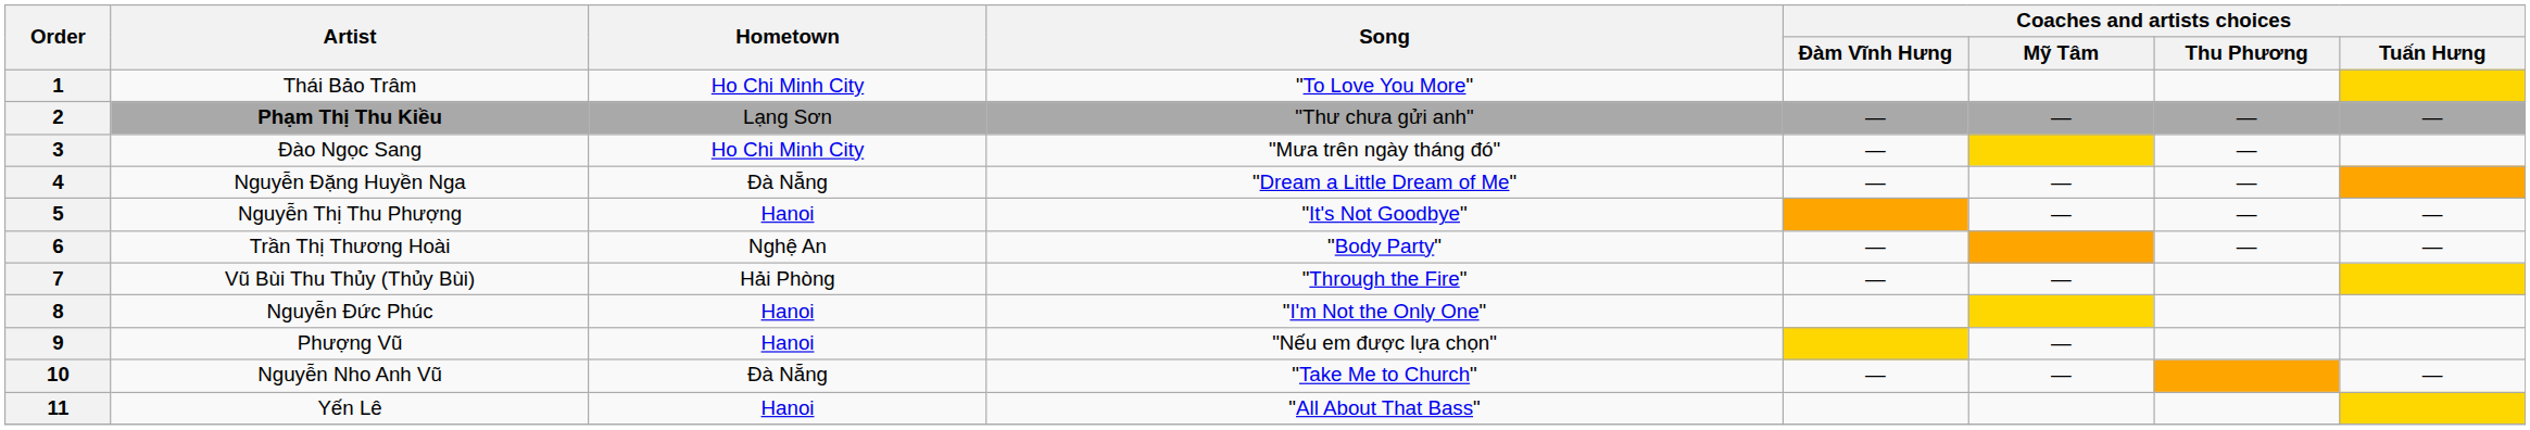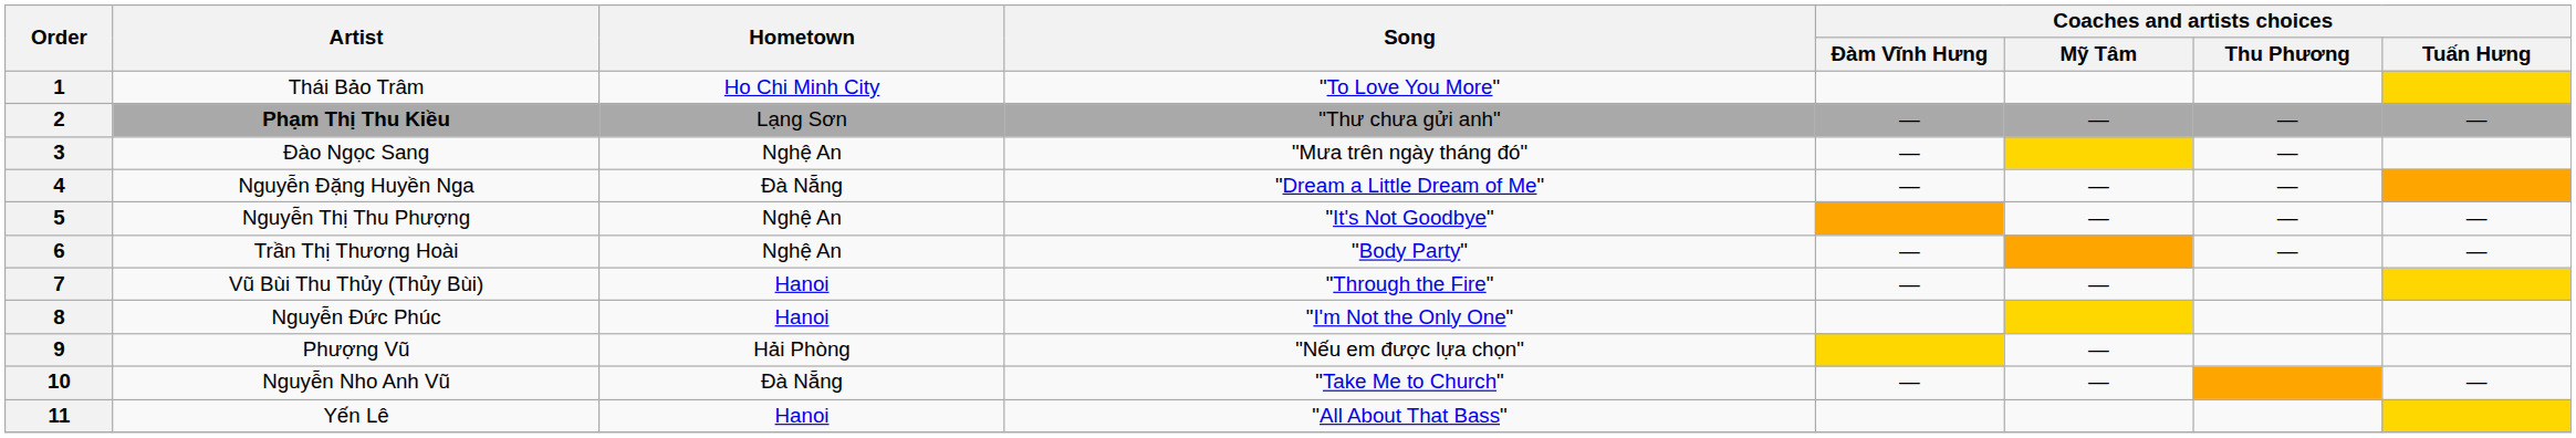 <table class="wikitable" style="text-align:center; width:100%;">
 <tr>
 <th scope="col" rowspan="2" style="width:04%;">Order</th>
 <th scope="col" rowspan="2" style="width:18%;">Artist</th>
 <th scope="col" rowspan="2" style="width:15%;">Hometown</th>
 <th scope="col" rowspan="2" style="width:30%;">Song</th>
 <th colspan="4" style="width:28%;">Coaches and artists choices</th>
 </tr>
 <tr>
 <th style="width:07%;">Đàm Vĩnh Hưng</th>
 <th style="width:07%;">Mỹ Tâm</th>
 <th style="width:07%;">Thu Phương</th>
 <th style="width:07%;">Tuấn Hưng</th>
 </tr>
 <tr>
 <th>1</th>
 <td>Thái Bảo Trâm</td>
 <td><a href='#'>Ho Chi Minh City</a></td>
 <td>"<a href='#'>To Love You More</a>"</td>
 <td style="text-align:center;"></td>
 <td style="text-align:center;"></td>
 <td style="text-align:center;"></td>
 <td style="background:gold;text-align:center;"></td>
 </tr>
 <tr>
 <th>2</th>
 <td style="background:darkgrey;"><strong>Phạm Thị Thu Kiều</strong></td>
 <td style="background:darkgrey;">Lạng Sơn</td>
 <td style="background:darkgrey;">"Thư chưa gửi anh"</td>
 <td style="background:darkgrey;text-align:center;">—</td>
 <td style="background:darkgrey;text-align:center;">—</td>
 <td style="background:darkgrey;text-align:center;">—</td>
 <td style="background:darkgrey;text-align:center;">—</td>
 </tr>
 <tr>
 <th>3</th>
 <td>Đào Ngọc Sang</td>
-<td><a href='#'>Ho Chi Minh City</a></td>
+<td>Nghệ An</td>
 <td>"Mưa trên ngày tháng đó"</td>
 <td align="center">—</td>
 <td style="background:gold;text-align:center;"></td>
 <td align="center">—</td>
 <td style="text-align:center;"></td>
 </tr>
 <tr>
 <th>4</th>
 <td>Nguyễn Đặng Huyền Nga</td>
 <td>Đà Nẵng</td>
 <td>"<a href='#'>Dream a Little Dream of Me</a>"</td>
 <td align="center">—</td>
 <td align="center">—</td>
 <td align="center">—</td>
 <td style="background:orange;text-align:center;"></td>
 </tr>
 <tr>
 <th>5</th>
 <td>Nguyễn Thị Thu Phượng</td>
-<td><a href='#'>Hanoi</a></td>
+<td>Nghệ An</td>
 <td>"<a href='#'>It's Not Goodbye</a>"</td>
 <td style="background:orange;text-align:center;"></td>
 <td align="center">—</td>
 <td align="center">—</td>
 <td align="center">—</td>
 </tr>
 <tr>
 <th>6</th>
 <td>Trần Thị Thương Hoài</td>
 <td>Nghệ An</td>
 <td>"<a href='#'>Body Party</a>"</td>
 <td align="center">—</td>
 <td style="background:orange;text-align:center;"></td>
 <td align="center">—</td>
 <td align="center">—</td>
 </tr>
 <tr>
 <th>7</th>
 <td>Vũ Bùi Thu Thủy (Thủy Bùi)</td>
-<td>Hải Phòng</td>
+<td><a href='#'>Hanoi</a></td>
 <td>"<a href='#'>Through the Fire</a>"</td>
 <td align="center">—</td>
 <td align="center">—</td>
 <td style="text-align:center;"></td>
 <td style="background:gold;text-align:center;"></td>
 </tr>
 <tr>
 <th>8</th>
 <td>Nguyễn Đức Phúc</td>
 <td><a href='#'>Hanoi</a></td>
 <td>"<a href='#'>I'm Not the Only One</a>"</td>
 <td style="text-align:center;"></td>
 <td style="background:gold;text-align:center;"></td>
 <td style="text-align:center;"></td>
 <td style="text-align:center;"></td>
 </tr>
 <tr>
 <th>9</th>
 <td>Phượng Vũ</td>
-<td><a href='#'>Hanoi</a></td>
+<td>Hải Phòng</td>
 <td>"Nếu em được lựa chọn"</td>
 <td style="background:gold;text-align:center;"></td>
 <td align="center">—</td>
 <td style="text-align:center;"></td>
 <td style="text-align:center;"></td>
 </tr>
 <tr>
 <th>10</th>
 <td>Nguyễn Nho Anh Vũ</td>
 <td>Đà Nẵng</td>
 <td>"<a href='#'>Take Me to Church</a>"</td>
 <td align="center">—</td>
 <td align="center">—</td>
 <td style="background:orange;text-align:center;"></td>
 <td align="center">—</td>
 </tr>
 <tr>
 <th>11</th>
 <td>Yến Lê</td>
 <td><a href='#'>Hanoi</a></td>
 <td>"<a href='#'>All About That Bass</a>"</td>
 <td style="text-align:center;"></td>
 <td style="text-align:center;"></td>
 <td style="text-align:center;"></td>
 <td style="background:gold;text-align:center;"></td>
 </tr>
 <tr>
 </tr>
 </table>
